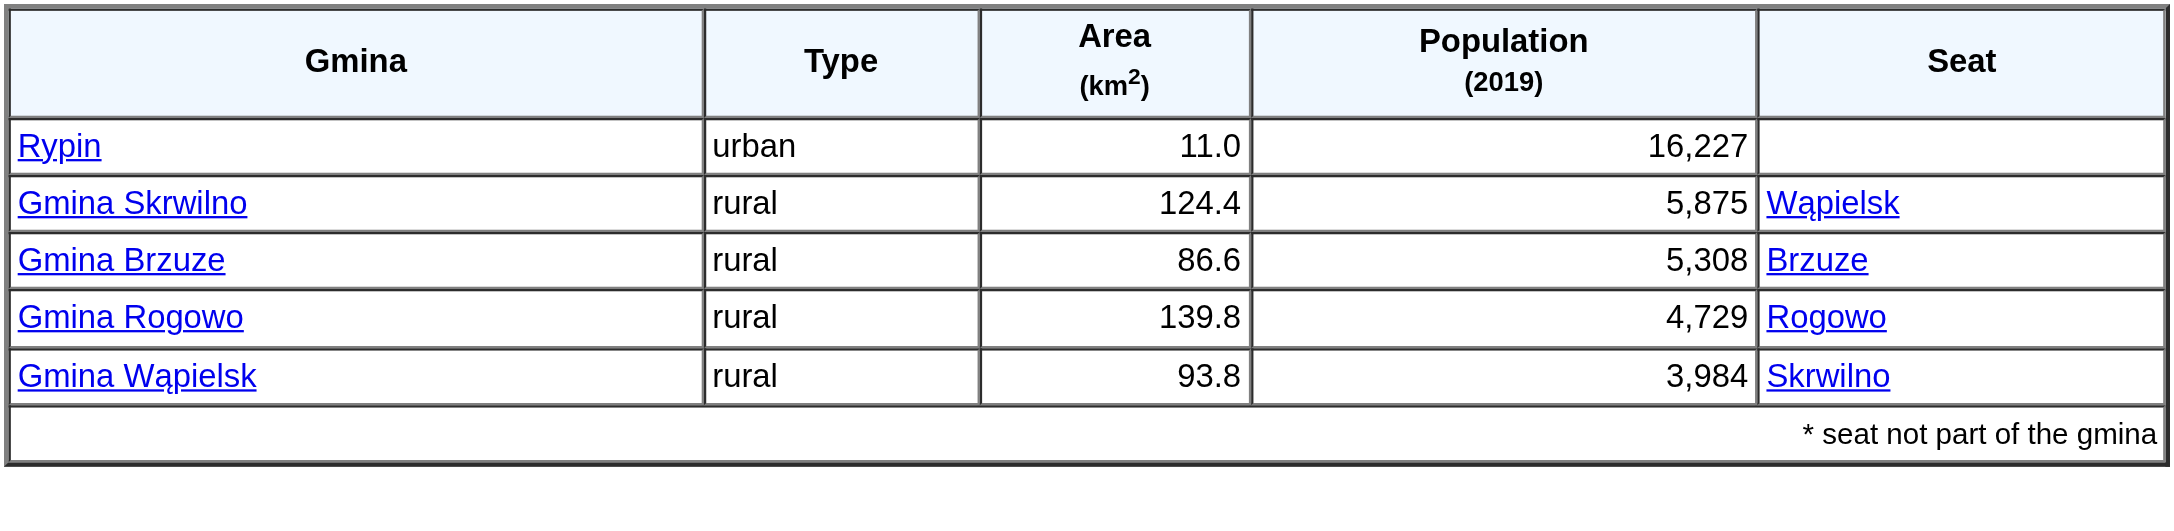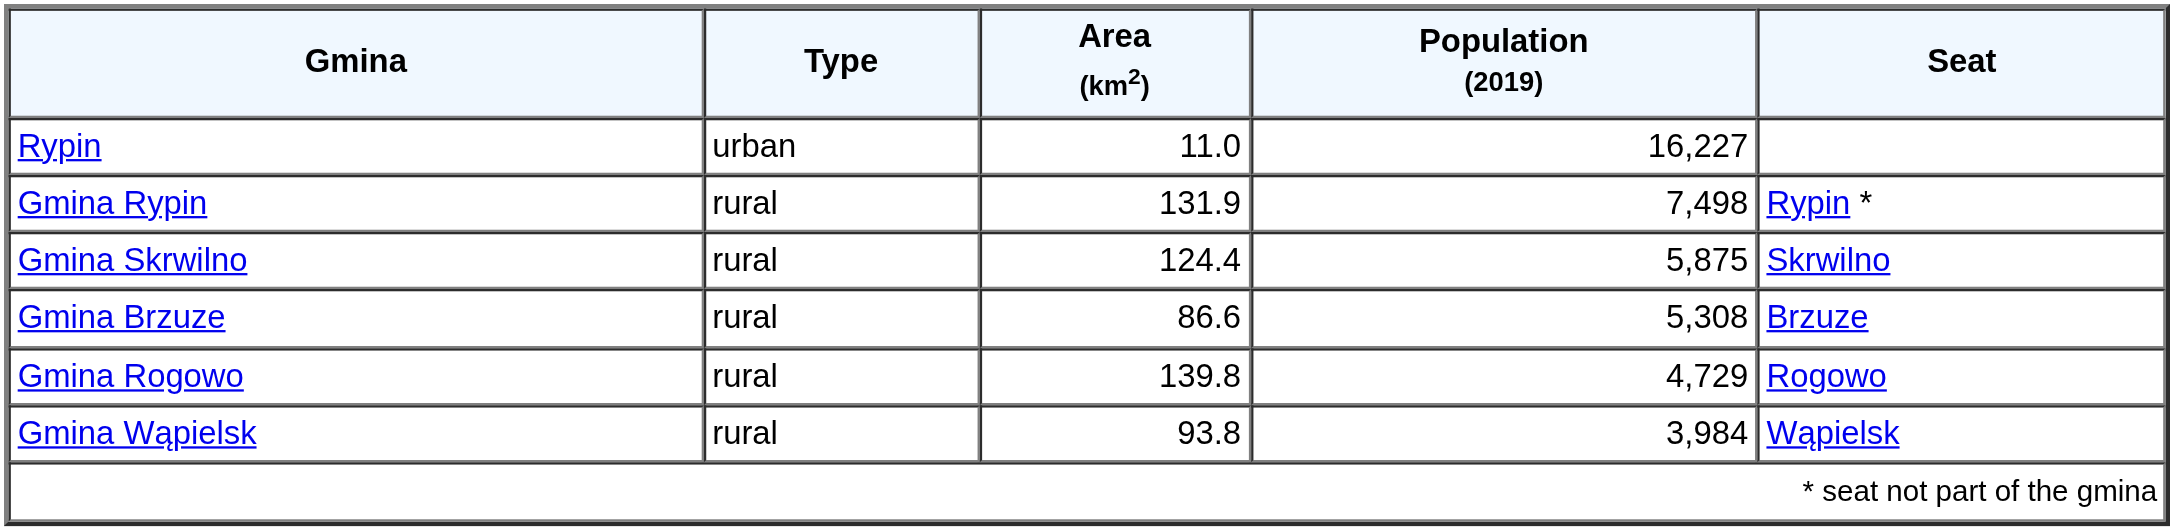 <table width="60%" border="2" cellpadding="3" cellspacing="0" style="font-size:90%;line-height:120%;">
 <tr bgcolor="F0F8FF">
 <td style="text-align:center;"><strong>Gmina</strong></td>
 <td style="text-align:center;"><strong>Type</strong></td>
 <td style="text-align:center;"><strong>Area<br><small>(km<sup>2</sup>)</small></strong></td>
 <td style="text-align:center;"><strong>Population<br><small>(2019)</small></strong></td>
 <td style="text-align:center;"><strong>Seat</strong></td>
 </tr>
 <tr>
 <td><a href='#'>Rypin</a></td>
 <td>urban</td>
 <td style="text-align:right;">11.0</td>
 <td style="text-align:right;">16,227</td>
 <td> </td>
 </tr>
 <tr>
+<td><a href='#'>Gmina Rypin</a></td>
+<td>rural</td>
+<td style="text-align:right;">131.9</td>
+<td style="text-align:right;">7,498</td>
+<td><a href='#'>Rypin</a> *</td>
+</tr>
+<tr>
 <td><a href='#'>Gmina Skrwilno</a></td>
 <td>rural</td>
 <td style="text-align:right;">124.4</td>
 <td style="text-align:right;">5,875</td>
-<td><a href='#'>Wąpielsk</a></td>
+<td><a href='#'>Skrwilno</a></td>
 </tr>
 <tr>
 <td><a href='#'>Gmina Brzuze</a></td>
 <td>rural</td>
 <td style="text-align:right;">86.6</td>
 <td style="text-align:right;">5,308</td>
 <td><a href='#'>Brzuze</a></td>
 </tr>
 <tr>
 <td><a href='#'>Gmina Rogowo</a></td>
 <td>rural</td>
 <td style="text-align:right;">139.8</td>
 <td style="text-align:right;">4,729</td>
 <td><a href='#'>Rogowo</a></td>
 </tr>
 <tr>
 <td><a href='#'>Gmina Wąpielsk</a></td>
 <td>rural</td>
 <td style="text-align:right;">93.8</td>
 <td style="text-align:right;">3,984</td>
-<td><a href='#'>Skrwilno</a></td>
+<td><a href='#'>Wąpielsk</a></td>
 </tr>
 <tr>
 <td colspan=5 style="text-align:right;font-size:90%">* seat not part of the gmina</td>
 </tr>
 <tr>
 </tr>
 </table>
